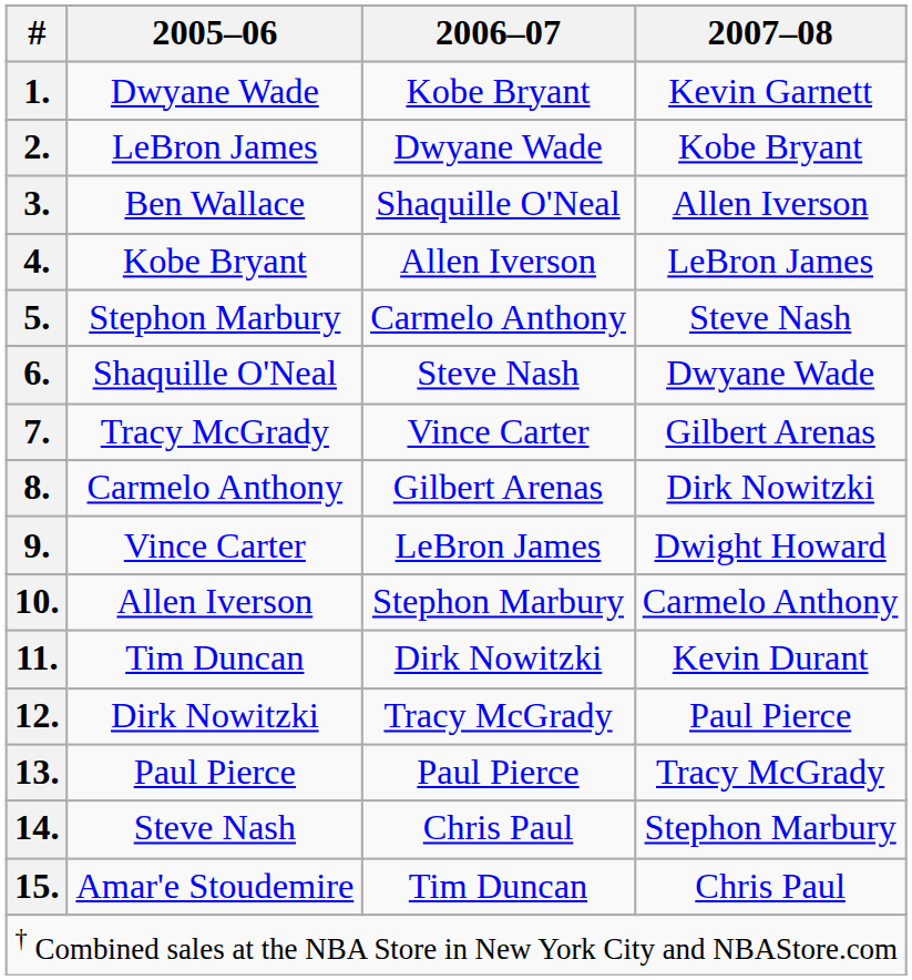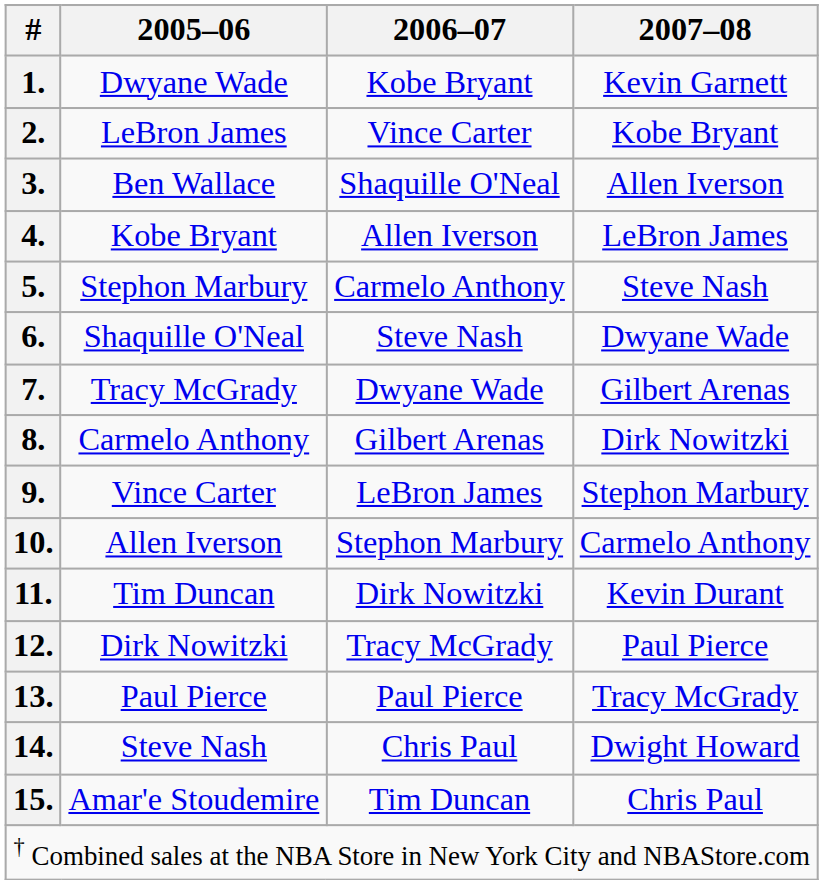 <table class="wikitable" style="text-align:center; margin-left:2em;">
 <tr>
 <th>#</th>
 <th>2005–06</th>
 <th>2006–07</th>
 <th>2007–08</th>
 </tr>
 <tr>
 <th>1.</th>
 <td><a href='#'>Dwyane Wade</a></td>
 <td><a href='#'>Kobe Bryant</a></td>
 <td><a href='#'>Kevin Garnett</a></td>
 </tr>
 <tr>
 <th>2.</th>
 <td><a href='#'>LeBron James</a></td>
-<td><a href='#'>Dwyane Wade</a></td>
+<td><a href='#'>Vince Carter</a></td>
 <td><a href='#'>Kobe Bryant</a></td>
 </tr>
 <tr>
 <th>3.</th>
 <td><a href='#'>Ben Wallace</a></td>
 <td><a href='#'>Shaquille O'Neal</a></td>
 <td><a href='#'>Allen Iverson</a></td>
 </tr>
 <tr>
 <th>4.</th>
 <td><a href='#'>Kobe Bryant</a></td>
 <td><a href='#'>Allen Iverson</a></td>
 <td><a href='#'>LeBron James</a></td>
 </tr>
 <tr>
 <th>5.</th>
 <td><a href='#'>Stephon Marbury</a></td>
 <td><a href='#'>Carmelo Anthony</a></td>
 <td><a href='#'>Steve Nash</a></td>
 </tr>
 <tr>
 <th>6.</th>
 <td><a href='#'>Shaquille O'Neal</a></td>
 <td><a href='#'>Steve Nash</a></td>
 <td><a href='#'>Dwyane Wade</a></td>
 </tr>
 <tr>
 <th>7.</th>
 <td><a href='#'>Tracy McGrady</a></td>
-<td><a href='#'>Vince Carter</a></td>
+<td><a href='#'>Dwyane Wade</a></td>
 <td><a href='#'>Gilbert Arenas</a></td>
 </tr>
 <tr>
 <th>8.</th>
 <td><a href='#'>Carmelo Anthony</a></td>
 <td><a href='#'>Gilbert Arenas</a></td>
 <td><a href='#'>Dirk Nowitzki</a></td>
 </tr>
 <tr>
 <th>9.</th>
 <td><a href='#'>Vince Carter</a></td>
 <td><a href='#'>LeBron James</a></td>
-<td><a href='#'>Dwight Howard</a></td>
+<td><a href='#'>Stephon Marbury</a></td>
 </tr>
 <tr>
 <th>10.</th>
 <td><a href='#'>Allen Iverson</a></td>
 <td><a href='#'>Stephon Marbury</a></td>
 <td><a href='#'>Carmelo Anthony</a></td>
 </tr>
 <tr>
 <th>11.</th>
 <td><a href='#'>Tim Duncan</a></td>
 <td><a href='#'>Dirk Nowitzki</a></td>
 <td><a href='#'>Kevin Durant</a></td>
 </tr>
 <tr>
 <th>12.</th>
 <td><a href='#'>Dirk Nowitzki</a></td>
 <td><a href='#'>Tracy McGrady</a></td>
 <td><a href='#'>Paul Pierce</a></td>
 </tr>
 <tr>
 <th>13.</th>
 <td><a href='#'>Paul Pierce</a></td>
 <td><a href='#'>Paul Pierce</a></td>
 <td><a href='#'>Tracy McGrady</a></td>
 </tr>
 <tr>
 <th>14.</th>
 <td><a href='#'>Steve Nash</a></td>
 <td><a href='#'>Chris Paul</a></td>
-<td><a href='#'>Stephon Marbury</a></td>
+<td><a href='#'>Dwight Howard</a></td>
 </tr>
 <tr>
 <th>15.</th>
 <td><a href='#'>Amar'e Stoudemire</a></td>
 <td><a href='#'>Tim Duncan</a></td>
 <td><a href='#'>Chris Paul</a></td>
 </tr>
 <tr>
 <td colspan="4"><small><sup>†</sup> Combined sales at the NBA Store in New York City and NBAStore.com</small></td>
 </tr>
 </table>
